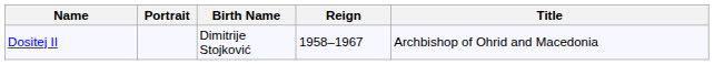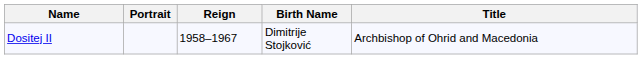 <table class="wikitable" style="border:1px solid #8888aa; background-color:#f7f8ff; padding:2px; font-size:90%;">
 <tr>
 <th width=142px>Name</th>
 <th width=60px>Portrait</th>
+<th width=100px>Reign</th>
 <th width=105px>Birth Name</th>
-<th width=100px>Reign</th>
 <th width=350px>Title</th>
 </tr>
 <tr>
 <td><a href='#'>Dositej II</a></td>
 <td></td>
+<td>1958–1967</td>
 <td>Dimitrije Stojković</td>
-<td>1958–1967</td>
 <td>Archbishop of Ohrid and Macedonia</td>
 </tr>
 </table>
